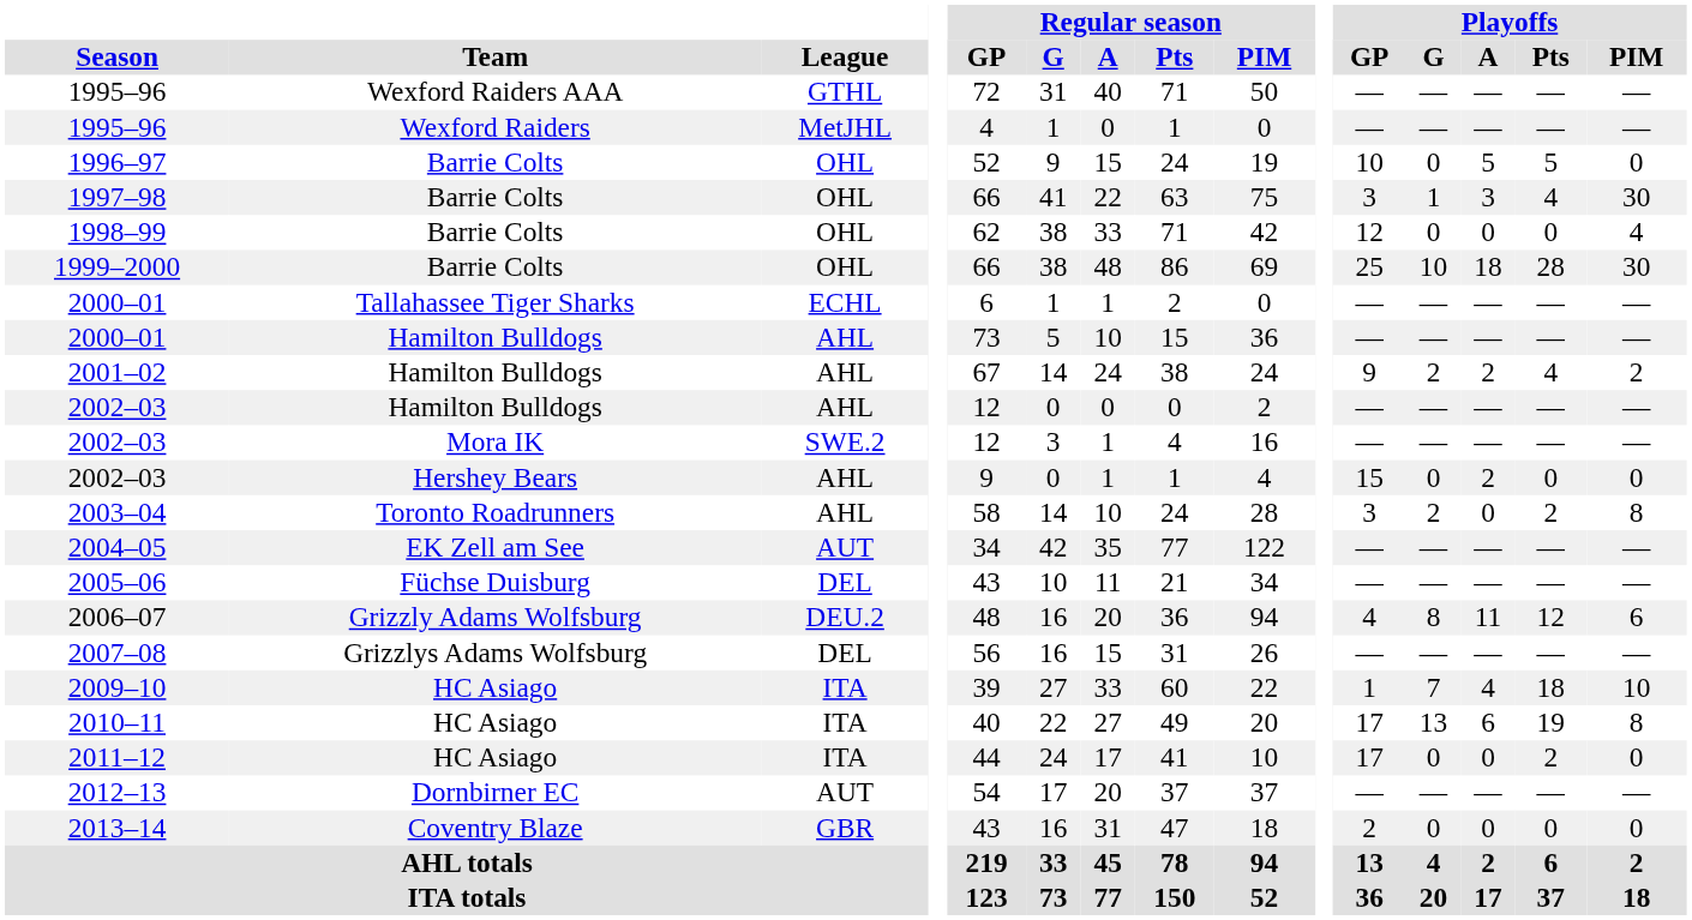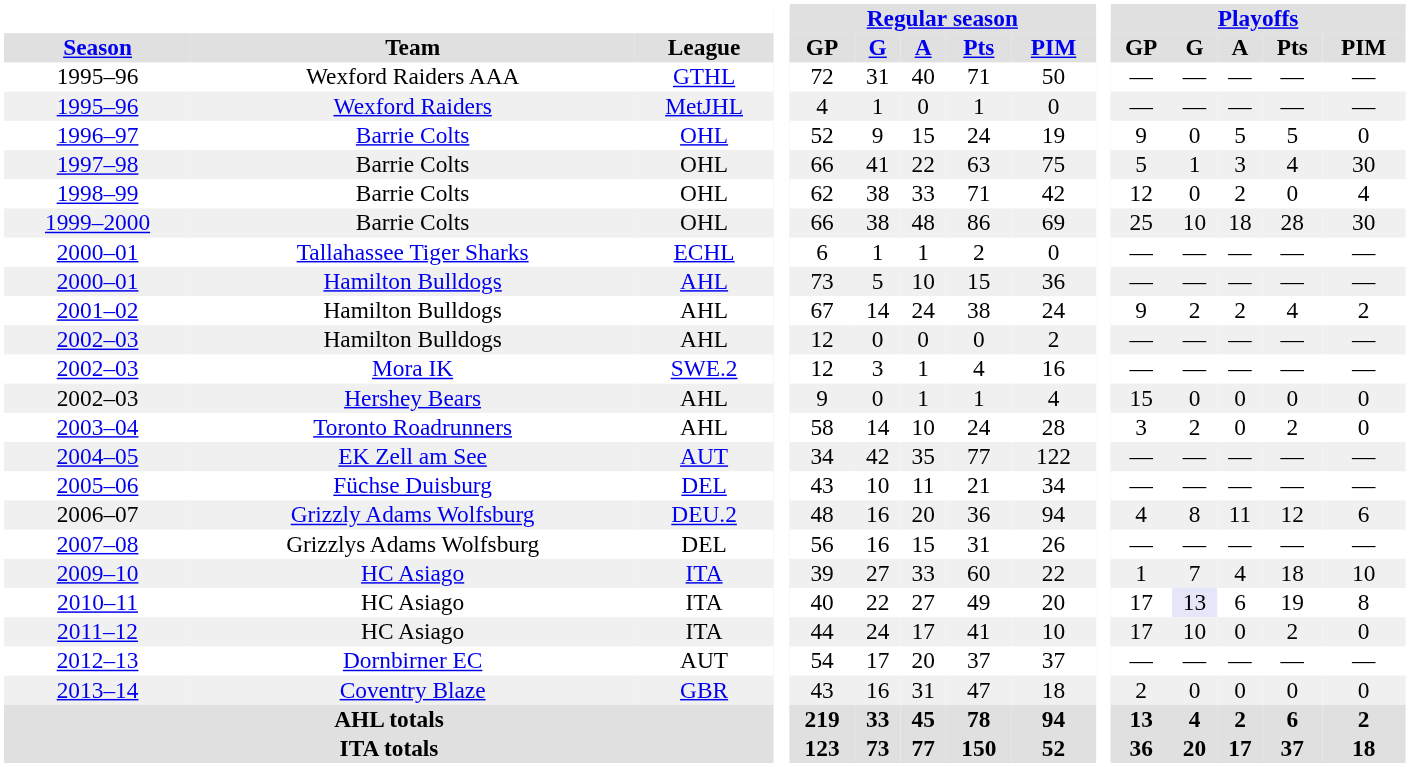 <table border="0" cellpadding="1" cellspacing="0" style="text-align:center; width:60em">
 <tr bgcolor="#e0e0e0">
 <th colspan="3" bgcolor="#ffffff"> </th>
 <th rowspan="100" bgcolor="#ffffff"> </th>
 <th colspan="5"><a href='#'>Regular season</a></th>
 <th rowspan="100" bgcolor="#ffffff"> </th>
 <th colspan="5"><a href='#'>Playoffs</a></th>
 </tr>
 <tr bgcolor="#e0e0e0">
 <th><a href='#'>Season</a></th>
 <th>Team</th>
 <th>League</th>
 <th>GP</th>
 <th><a href='#'>G</a></th>
 <th><a href='#'>A</a></th>
 <th><a href='#'>Pts</a></th>
 <th><a href='#'>PIM</a></th>
 <th>GP</th>
 <th>G</th>
 <th>A</th>
 <th>Pts</th>
 <th>PIM</th>
 </tr>
 <tr>
 <td>1995–96</td>
 <td>Wexford Raiders AAA</td>
 <td><a href='#'>GTHL</a></td>
 <td>72</td>
 <td>31</td>
 <td>40</td>
 <td>71</td>
 <td>50</td>
 <td>—</td>
 <td>—</td>
 <td>—</td>
 <td>—</td>
 <td>—</td>
 </tr>
 <tr bgcolor="#f0f0f0">
 <td><a href='#'>1995–96</a></td>
 <td><a href='#'>Wexford Raiders</a></td>
 <td><a href='#'>MetJHL</a></td>
 <td>4</td>
 <td>1</td>
 <td>0</td>
 <td>1</td>
 <td>0</td>
 <td>—</td>
 <td>—</td>
 <td>—</td>
 <td>—</td>
 <td>—</td>
 </tr>
 <tr>
 <td><a href='#'>1996–97</a></td>
 <td><a href='#'>Barrie Colts</a></td>
 <td><a href='#'>OHL</a></td>
 <td>52</td>
 <td>9</td>
 <td>15</td>
 <td>24</td>
 <td>19</td>
-<td>10</td>
+<td>9</td>
 <td>0</td>
 <td>5</td>
 <td>5</td>
 <td>0</td>
 </tr>
 <tr bgcolor="#f0f0f0">
 <td><a href='#'>1997–98</a></td>
 <td>Barrie Colts</td>
 <td>OHL</td>
 <td>66</td>
 <td>41</td>
 <td>22</td>
 <td>63</td>
 <td>75</td>
-<td>3</td>
+<td>5</td>
 <td>1</td>
 <td>3</td>
 <td>4</td>
 <td>30</td>
 </tr>
 <tr>
 <td><a href='#'>1998–99</a></td>
 <td>Barrie Colts</td>
 <td>OHL</td>
 <td>62</td>
 <td>38</td>
 <td>33</td>
 <td>71</td>
 <td>42</td>
 <td>12</td>
 <td>0</td>
-<td>0</td>
+<td>2</td>
 <td>0</td>
 <td>4</td>
 </tr>
 <tr bgcolor="#f0f0f0">
 <td><a href='#'>1999–2000</a></td>
 <td>Barrie Colts</td>
 <td>OHL</td>
 <td>66</td>
 <td>38</td>
 <td>48</td>
 <td>86</td>
 <td>69</td>
 <td>25</td>
 <td>10</td>
 <td>18</td>
 <td>28</td>
 <td>30</td>
 </tr>
 <tr>
 <td><a href='#'>2000–01</a></td>
 <td><a href='#'>Tallahassee Tiger Sharks</a></td>
 <td><a href='#'>ECHL</a></td>
 <td>6</td>
 <td>1</td>
 <td>1</td>
 <td>2</td>
 <td>0</td>
 <td>—</td>
 <td>—</td>
 <td>—</td>
 <td>—</td>
 <td>—</td>
 </tr>
 <tr bgcolor="#f0f0f0">
 <td><a href='#'>2000–01</a></td>
 <td><a href='#'>Hamilton Bulldogs</a></td>
 <td><a href='#'>AHL</a></td>
 <td>73</td>
 <td>5</td>
 <td>10</td>
 <td>15</td>
 <td>36</td>
 <td>—</td>
 <td>—</td>
 <td>—</td>
 <td>—</td>
 <td>—</td>
 </tr>
 <tr>
 <td><a href='#'>2001–02</a></td>
 <td>Hamilton Bulldogs</td>
 <td>AHL</td>
 <td>67</td>
 <td>14</td>
 <td>24</td>
 <td>38</td>
 <td>24</td>
 <td>9</td>
 <td>2</td>
 <td>2</td>
 <td>4</td>
 <td>2</td>
 </tr>
 <tr bgcolor="#f0f0f0">
 <td><a href='#'>2002–03</a></td>
 <td>Hamilton Bulldogs</td>
 <td>AHL</td>
 <td>12</td>
 <td>0</td>
 <td>0</td>
 <td>0</td>
 <td>2</td>
 <td>—</td>
 <td>—</td>
 <td>—</td>
 <td>—</td>
 <td>—</td>
 </tr>
 <tr>
 <td><a href='#'>2002–03</a></td>
 <td><a href='#'>Mora IK</a></td>
 <td><a href='#'>SWE.2</a></td>
 <td>12</td>
 <td>3</td>
 <td>1</td>
 <td>4</td>
 <td>16</td>
 <td>—</td>
 <td>—</td>
 <td>—</td>
 <td>—</td>
 <td>—</td>
 </tr>
 <tr bgcolor="#f0f0f0">
 <td>2002–03</td>
 <td><a href='#'>Hershey Bears</a></td>
 <td>AHL</td>
 <td>9</td>
 <td>0</td>
 <td>1</td>
 <td>1</td>
 <td>4</td>
 <td>15</td>
 <td>0</td>
-<td>2</td>
+<td>0</td>
 <td>0</td>
 <td>0</td>
 </tr>
 <tr>
 <td><a href='#'>2003–04</a></td>
 <td><a href='#'>Toronto Roadrunners</a></td>
 <td>AHL</td>
 <td>58</td>
 <td>14</td>
 <td>10</td>
 <td>24</td>
 <td>28</td>
 <td>3</td>
 <td>2</td>
 <td>0</td>
 <td>2</td>
-<td>8</td>
+<td>0</td>
 </tr>
 <tr bgcolor="#f0f0f0">
 <td><a href='#'>2004–05</a></td>
 <td><a href='#'>EK Zell am See</a></td>
 <td><a href='#'>AUT</a></td>
 <td>34</td>
 <td>42</td>
 <td>35</td>
 <td>77</td>
 <td>122</td>
 <td>—</td>
 <td>—</td>
 <td>—</td>
 <td>—</td>
 <td>—</td>
 </tr>
 <tr>
 <td><a href='#'>2005–06</a></td>
 <td><a href='#'>Füchse Duisburg</a></td>
 <td><a href='#'>DEL</a></td>
 <td>43</td>
 <td>10</td>
 <td>11</td>
 <td>21</td>
 <td>34</td>
 <td>—</td>
 <td>—</td>
 <td>—</td>
 <td>—</td>
 <td>—</td>
 </tr>
 <tr bgcolor="#f0f0f0">
 <td>2006–07</td>
 <td><a href='#'>Grizzly Adams Wolfsburg</a></td>
 <td><a href='#'>DEU.2</a></td>
 <td>48</td>
 <td>16</td>
 <td>20</td>
 <td>36</td>
 <td>94</td>
 <td>4</td>
 <td>8</td>
 <td>11</td>
 <td>12</td>
 <td>6</td>
 </tr>
 <tr>
 <td><a href='#'>2007–08</a></td>
 <td>Grizzlys Adams Wolfsburg</td>
 <td>DEL</td>
 <td>56</td>
 <td>16</td>
 <td>15</td>
 <td>31</td>
 <td>26</td>
 <td>—</td>
 <td>—</td>
 <td>—</td>
 <td>—</td>
 <td>—</td>
 </tr>
 <tr bgcolor="#f0f0f0">
 <td><a href='#'>2009–10</a></td>
 <td><a href='#'>HC Asiago</a></td>
 <td><a href='#'>ITA</a></td>
 <td>39</td>
 <td>27</td>
 <td>33</td>
 <td>60</td>
 <td>22</td>
 <td>1</td>
 <td>7</td>
 <td>4</td>
 <td>18</td>
 <td>10</td>
 </tr>
 <tr>
 <td><a href='#'>2010–11</a></td>
 <td>HC Asiago</td>
 <td>ITA</td>
 <td>40</td>
 <td>22</td>
 <td>27</td>
 <td>49</td>
 <td>20</td>
 <td>17</td>
-<td>13</td>
+<td style="background: lavender;">13</td>
 <td>6</td>
 <td>19</td>
 <td>8</td>
 </tr>
 <tr bgcolor="#f0f0f0">
 <td><a href='#'>2011–12</a></td>
 <td>HC Asiago</td>
 <td>ITA</td>
 <td>44</td>
 <td>24</td>
 <td>17</td>
 <td>41</td>
 <td>10</td>
 <td>17</td>
-<td>0</td>
+<td>10</td>
 <td>0</td>
 <td>2</td>
 <td>0</td>
 </tr>
 <tr>
 <td><a href='#'>2012–13</a></td>
 <td><a href='#'>Dornbirner EC</a></td>
 <td>AUT</td>
 <td>54</td>
 <td>17</td>
 <td>20</td>
 <td>37</td>
 <td>37</td>
 <td>—</td>
 <td>—</td>
 <td>—</td>
 <td>—</td>
 <td>—</td>
 </tr>
 <tr bgcolor="#f0f0f0">
 <td><a href='#'>2013–14</a></td>
 <td><a href='#'>Coventry Blaze</a></td>
 <td><a href='#'>GBR</a></td>
 <td>43</td>
 <td>16</td>
 <td>31</td>
 <td>47</td>
 <td>18</td>
 <td>2</td>
 <td>0</td>
 <td>0</td>
 <td>0</td>
 <td>0</td>
 </tr>
 <tr bgcolor="#e0e0e0">
 <th colspan="3">AHL totals</th>
 <th>219</th>
 <th>33</th>
 <th>45</th>
 <th>78</th>
 <th>94</th>
 <th>13</th>
 <th>4</th>
 <th>2</th>
 <th>6</th>
 <th>2</th>
 </tr>
 <tr bgcolor="#e0e0e0">
 <th colspan="3">ITA totals</th>
 <th>123</th>
 <th>73</th>
 <th>77</th>
 <th>150</th>
 <th>52</th>
 <th>36</th>
 <th>20</th>
 <th>17</th>
 <th>37</th>
 <th>18</th>
 </tr>
 </table>
